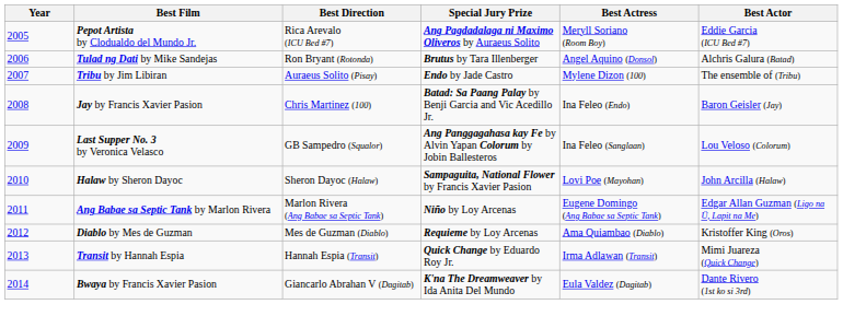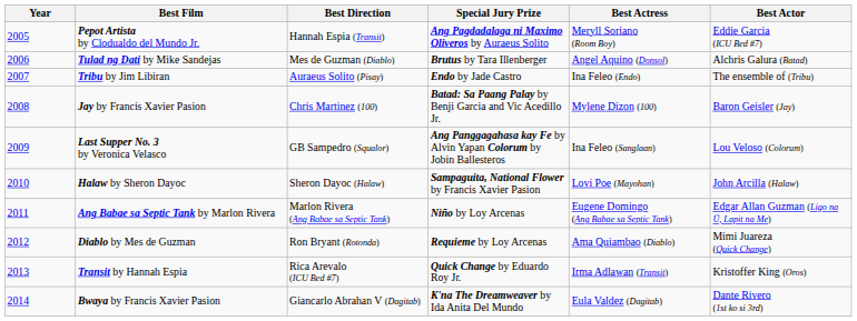 <table class="wikitable">
 <tr>
 <th style="width:5%;">Year</th>
 <th style="width:15%;">Best Film</th>
 <th style="width:10%;">Best Direction</th>
 <th style="width:10%;">Special Jury Prize</th>
 <th style="width:10%;">Best Actress</th>
 <th style="width:10%;">Best Actor</th>
 </tr>
 <tr>
 <td><a href='#'>2005</a></td>
 <td><strong><em>Pepot Artista</em></strong><br>by <a href='#'>Clodualdo del Mundo Jr.</a></td>
-<td>Rica Arevalo  <br> <small>(<em>ICU Bed #7</em>)</small></td>
+<td>Hannah Espia <small>(<em><a href='#'>Transit</a></em>)</small></td>
 <td><strong><em><a href='#'>Ang Pagdadalaga ni Maximo Oliveros</a></em></strong> by <a href='#'>Auraeus Solito</a></td>
 <td><a href='#'>Meryll Soriano</a> <br><small>(<em>Room Boy</em>)</small></td>
 <td><a href='#'>Eddie Garcia</a> <br><small>(<em>ICU Bed #7</em>)</small></td>
 </tr>
 <tr>
 <td><a href='#'>2006</a></td>
 <td><strong><em><a href='#'>Tulad ng Dati</a></em></strong> by Mike Sandejas</td>
-<td>Ron Bryant <small>(<em>Rotonda</em>)</small></td>
+<td>Mes de Guzman <small>(<em>Diablo</em>)</small></td>
 <td><strong><em>Brutus</em></strong> by Tara Illenberger</td>
 <td><a href='#'>Angel Aquino</a> <small>(<em><a href='#'>Donsol</a></em>)</small></td>
 <td>Alchris Galura <small>(<em>Batad</em>)</small></td>
 </tr>
 <tr>
 <td><a href='#'>2007</a></td>
 <td><strong><em><a href='#'>Tribu</a></em></strong> by Jim Libiran</td>
 <td><a href='#'>Auraeus Solito</a> <small>(<em>Pisay</em>)</small></td>
 <td><strong><em>Endo</em></strong> by Jade Castro</td>
-<td><a href='#'>Mylene Dizon</a> <small>(<em>100</em>)</small></td>
+<td>Ina Feleo <small>(<em>Endo</em>)</small></td>
 <td>The ensemble of <small>(<em>Tribu</em>)</small></td>
 </tr>
 <tr>
 <td><a href='#'>2008</a></td>
 <td><strong><em>Jay</em></strong> by Francis Xavier Pasion</td>
 <td><a href='#'>Chris Martinez</a> <small>(<em>100</em>)</small></td>
 <td><strong><em>Batad: Sa Paang Palay</em></strong> by Benji Garcia and Vic Acedillo Jr.</td>
-<td>Ina Feleo <small>(<em>Endo</em>)</small></td>
+<td><a href='#'>Mylene Dizon</a> <small>(<em>100</em>)</small></td>
 <td><a href='#'>Baron Geisler</a> <small>(<em>Jay</em>)</small></td>
 </tr>
 <tr>
 <td><a href='#'>2009</a></td>
 <td><strong><em>Last Supper No. 3</em></strong> <br> by Veronica Velasco</td>
 <td>GB Sampedro <small>(<em>Squalor</em>)</small></td>
 <td><strong><em>Ang Panggagahasa kay Fe</em></strong> by Alvin Yapan <strong><em>Colorum</em></strong> by Jobin Ballesteros</td>
 <td>Ina Feleo <small>(<em>Sanglaan</em>)</small></td>
 <td><a href='#'>Lou Veloso</a> <small>(<em>Colorum</em>)</small></td>
 </tr>
 <tr>
 <td><a href='#'>2010</a></td>
 <td><strong><em>Halaw</em></strong> by Sheron Dayoc</td>
 <td>Sheron Dayoc <small>(<em>Halaw</em>)</small></td>
 <td><strong><em>Sampaguita, National Flower</em></strong> by Francis Xavier Pasion</td>
 <td><a href='#'>Lovi Poe</a> <small>(<em>Mayohan</em>)</small></td>
 <td><a href='#'>John Arcilla</a> <small>(<em>Halaw</em>)</small></td>
 </tr>
 <tr>
 <td><a href='#'>2011</a></td>
 <td><strong><em><a href='#'>Ang Babae sa Septic Tank</a></em></strong> by Marlon Rivera</td>
 <td>Marlon Rivera <br><small>(<em><a href='#'>Ang Babae sa Septic Tank</a></em>)</small></td>
 <td><strong><em>Niño</em></strong> by Loy Arcenas</td>
 <td><a href='#'>Eugene Domingo</a> <br><small>(<em><a href='#'>Ang Babae sa Septic Tank</a></em>)</small></td>
 <td><a href='#'>Edgar Allan Guzman</a> <small>(<em><a href='#'>Ligo na Ü, Lapit na Me</a></em>)</small></td>
 </tr>
 <tr>
 <td><a href='#'>2012</a></td>
 <td><strong><em>Diablo</em></strong> by Mes de Guzman</td>
-<td>Mes de Guzman <small>(<em>Diablo</em>)</small></td>
+<td>Ron Bryant <small>(<em>Rotonda</em>)</small></td>
 <td><strong><em>Requieme</em></strong> by Loy Arcenas</td>
 <td><a href='#'>Ama Quiambao</a> <small>(<em>Diablo</em>)</small></td>
-<td>Kristoffer King <small>(<em>Oros</em>)</small></td>
+<td>Mimi Juareza <br><small>(<em><a href='#'>Quick Change</a></em>)</small></td>
 </tr>
 <tr>
 <td><a href='#'>2013</a></td>
 <td><strong><em><a href='#'>Transit</a></em></strong> by Hannah Espia</td>
-<td>Hannah Espia <small>(<em><a href='#'>Transit</a></em>)</small></td>
+<td>Rica Arevalo  <br> <small>(<em>ICU Bed #7</em>)</small></td>
 <td><strong><em>Quick Change</em></strong> by Eduardo Roy Jr.</td>
 <td><a href='#'>Irma Adlawan</a> <small>(<em><a href='#'>Transit</a></em>)</small></td>
-<td>Mimi Juareza <br><small>(<em><a href='#'>Quick Change</a></em>)</small></td>
+<td>Kristoffer King <small>(<em>Oros</em>)</small></td>
 </tr>
 <tr>
 <td><a href='#'>2014</a></td>
 <td><strong><em>Bwaya</em></strong> by Francis Xavier Pasion</td>
 <td>Giancarlo Abrahan V <small>(<em>Dagitab</em>)</small></td>
 <td><strong><em>K'na The Dreamweaver</em></strong> by Ida Anita Del Mundo</td>
 <td><a href='#'>Eula Valdez</a> <small>(<em>Dagitab</em>)</small></td>
 <td><a href='#'>Dante Rivero</a> <br><small>(<em>1st ko si 3rd</em>)</small></td>
 </tr>
 </table>
